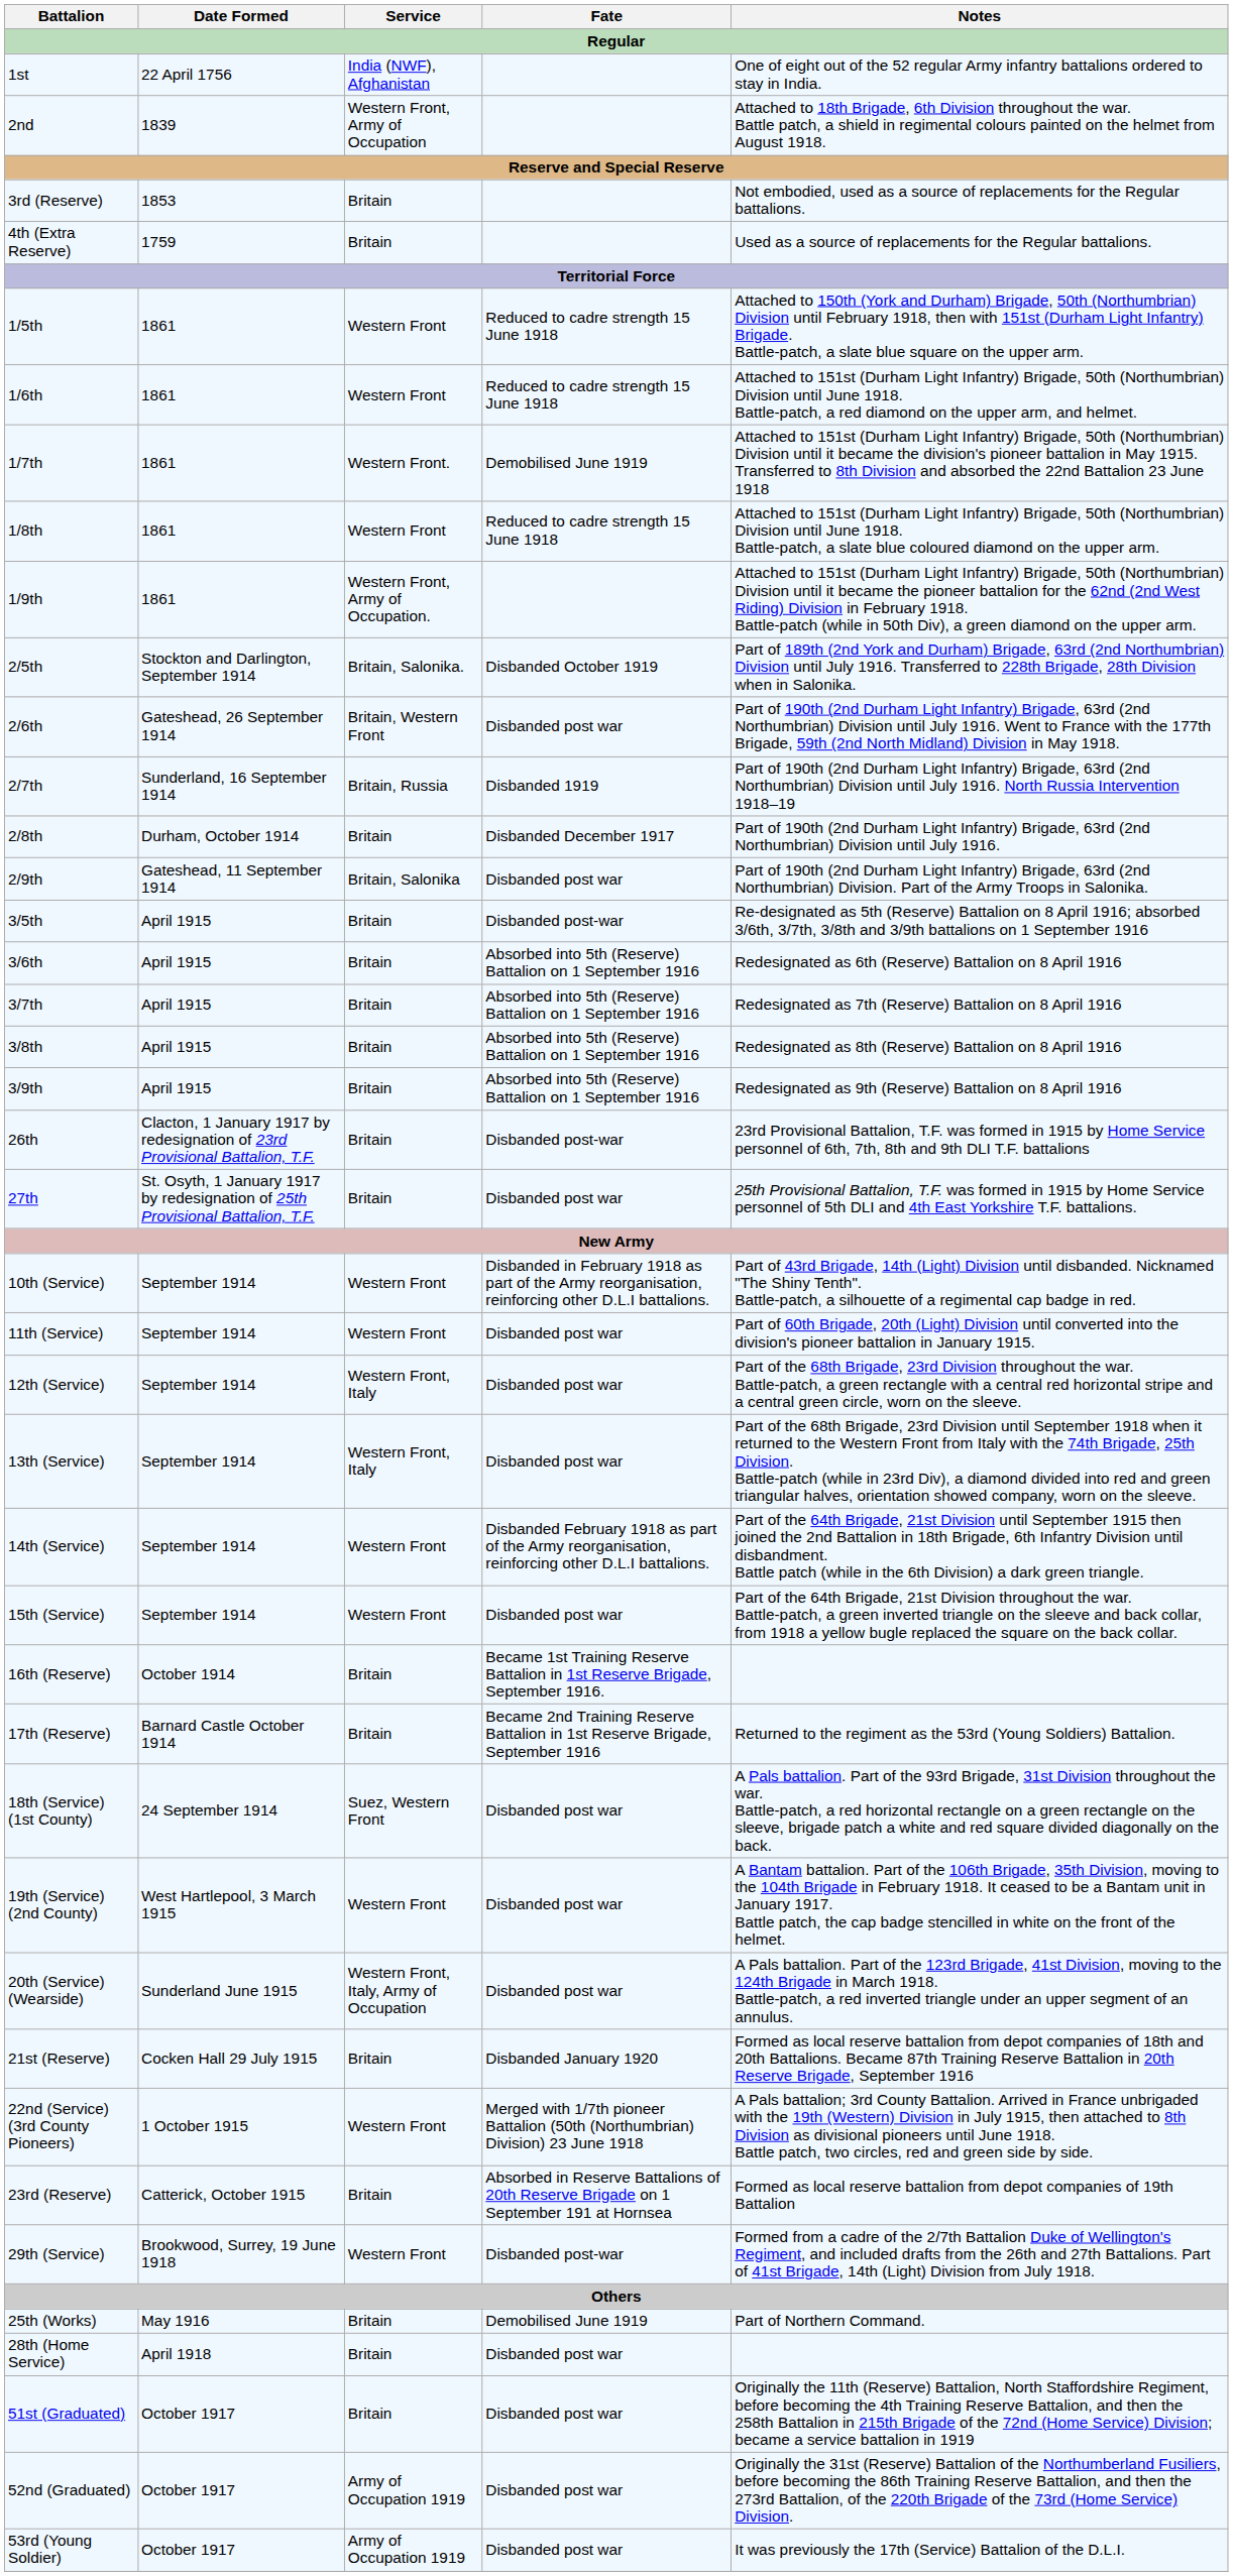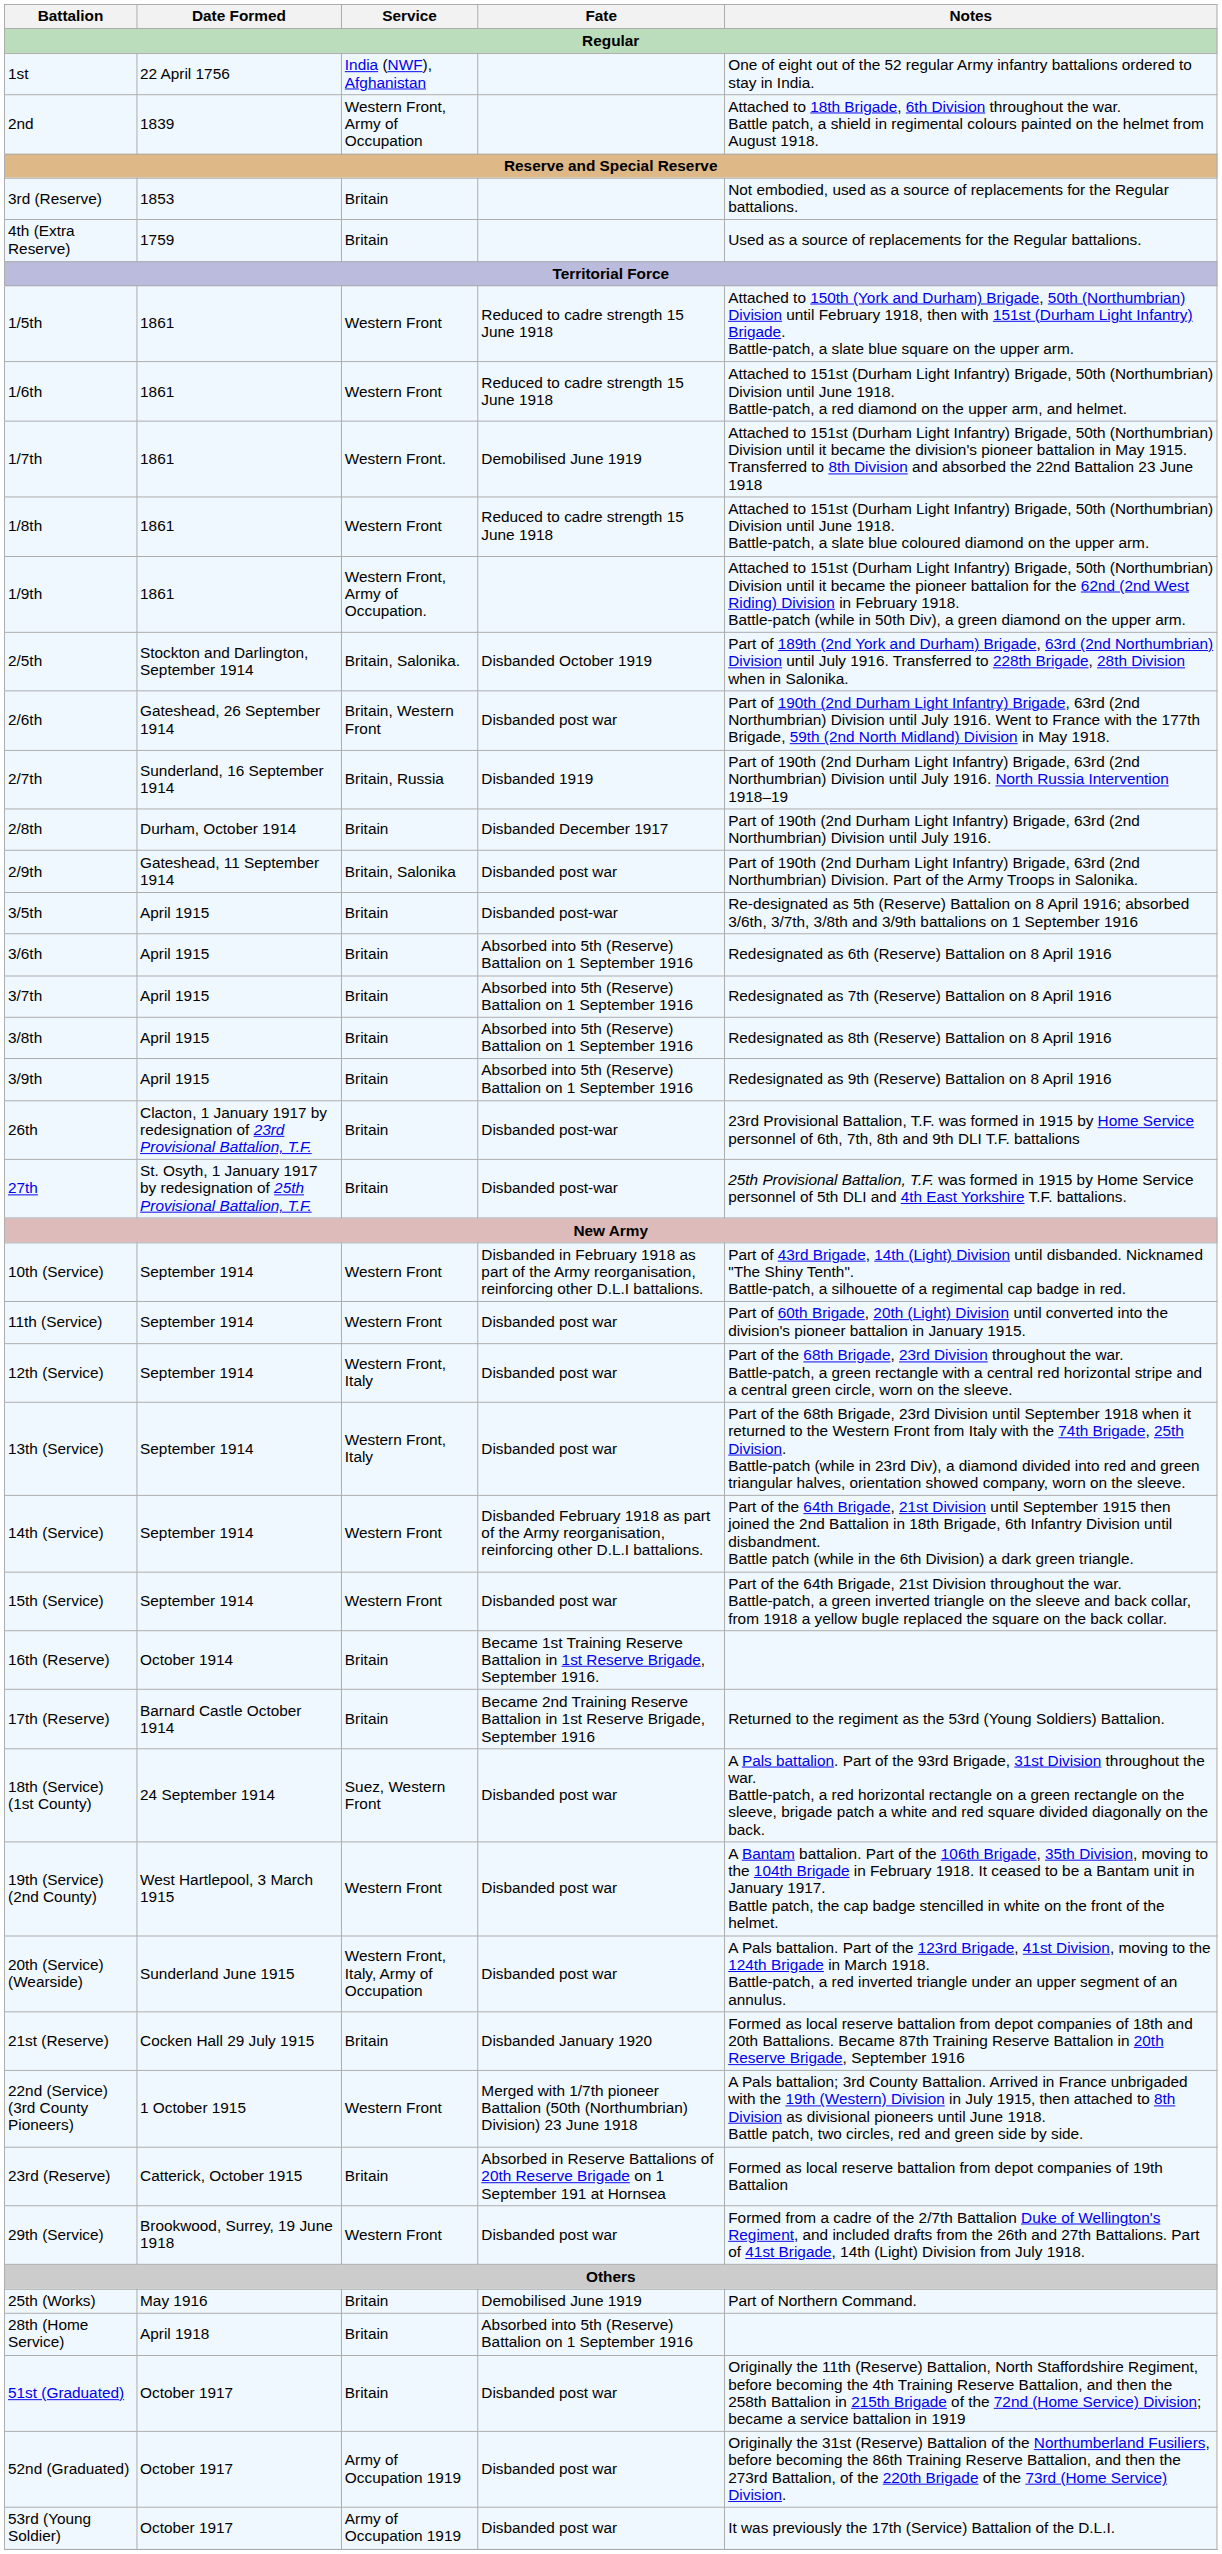 <table class="wikitable" style="width:100%;">
 <tr>
 <th>Battalion</th>
 <th>Date Formed</th>
 <th>Service</th>
 <th>Fate</th>
 <th>Notes</th>
 </tr>
 <tr>
 <th colspan="5" style="background:#bdb;">Regular</th>
 </tr>
 <tr style="background:#f0f8ff;">
 <td>1st</td>
 <td>22 April 1756</td>
 <td><a href='#'>India</a> (<a href='#'>NWF</a>), <a href='#'>Afghanistan</a></td>
 <td></td>
 <td>One of eight out of the 52 regular Army infantry battalions ordered to stay in India.</td>
 </tr>
 <tr style="background:#f0f8ff;">
 <td>2nd</td>
 <td>1839</td>
 <td>Western Front, Army of Occupation</td>
 <td></td>
 <td>Attached to <a href='#'>18th Brigade</a>, <a href='#'>6th Division</a> throughout the war. <br>Battle patch, a shield in regimental colours painted on the helmet from August 1918.</td>
 </tr>
 <tr>
 <th colspan="5" style="background:#deb887;">Reserve and Special Reserve</th>
 </tr>
 <tr style="background:#f0f8ff;">
 <td>3rd (Reserve)</td>
 <td>1853</td>
 <td>Britain</td>
 <td></td>
 <td>Not embodied, used as a source of replacements for the Regular battalions.</td>
 </tr>
 <tr style="background:#f0f8ff;">
 <td>4th (Extra Reserve)</td>
 <td>1759</td>
 <td>Britain</td>
 <td></td>
 <td>Used as a source of replacements for the Regular battalions.</td>
 </tr>
 <tr>
 <th colspan="5" style="background:#bbd;">Territorial Force</th>
 </tr>
 <tr style="background:#f0f8ff;">
 <td>1/5th</td>
 <td>1861</td>
 <td>Western Front</td>
 <td>Reduced to cadre strength 15 June 1918</td>
 <td>Attached to <a href='#'>150th (York and Durham) Brigade</a>, <a href='#'>50th (Northumbrian) Division</a> until February 1918, then with <a href='#'>151st (Durham Light Infantry) Brigade</a>.<br>Battle-patch, a slate blue square on the upper arm.</td>
 </tr>
 <tr style="background:#f0f8ff;">
 <td>1/6th</td>
 <td>1861</td>
 <td>Western Front</td>
 <td>Reduced to cadre strength 15 June 1918</td>
 <td>Attached to 151st (Durham Light Infantry) Brigade, 50th (Northumbrian) Division until June 1918.<br>Battle-patch, a red diamond on the upper arm, and helmet.</td>
 </tr>
 <tr style="background:#f0f8ff;">
 <td>1/7th</td>
 <td>1861</td>
 <td>Western Front.</td>
 <td>Demobilised June 1919</td>
 <td>Attached to 151st (Durham Light Infantry) Brigade, 50th (Northumbrian) Division until it became the division's pioneer battalion in May 1915. Transferred to <a href='#'>8th Division</a> and absorbed the 22nd Battalion 23 June 1918</td>
 </tr>
 <tr style="background:#f0f8ff;">
 <td>1/8th</td>
 <td>1861</td>
 <td>Western Front</td>
 <td>Reduced to cadre strength 15 June 1918</td>
 <td>Attached to 151st (Durham Light Infantry) Brigade, 50th (Northumbrian) Division until June 1918.<br>Battle-patch, a slate blue coloured diamond on the upper arm.</td>
 </tr>
 <tr style="background:#f0f8ff;">
 <td>1/9th</td>
 <td>1861</td>
 <td>Western Front, Army of Occupation.</td>
 <td></td>
 <td>Attached to 151st (Durham Light Infantry) Brigade, 50th (Northumbrian) Division until it became the pioneer battalion for the <a href='#'>62nd (2nd West Riding) Division</a> in February 1918.<br>Battle-patch (while in 50th Div), a green diamond on the upper arm.</td>
 </tr>
 <tr style="background:#f0f8ff;">
 <td>2/5th</td>
 <td>Stockton and Darlington, September 1914</td>
 <td>Britain, Salonika.</td>
 <td>Disbanded October 1919</td>
 <td>Part of <a href='#'>189th (2nd York and Durham) Brigade</a>, <a href='#'>63rd (2nd Northumbrian) Division</a> until July 1916. Transferred to <a href='#'>228th Brigade</a>, <a href='#'>28th Division</a> when in Salonika.</td>
 </tr>
 <tr style="background:#f0f8ff;">
 <td>2/6th</td>
 <td>Gateshead, 26 September 1914</td>
 <td>Britain, Western Front</td>
 <td>Disbanded post war</td>
 <td>Part of <a href='#'>190th (2nd Durham Light Infantry) Brigade</a>, 63rd (2nd Northumbrian) Division until July 1916. Went to France with the 177th Brigade, <a href='#'>59th (2nd North Midland) Division</a> in May 1918.</td>
 </tr>
 <tr style="background:#f0f8ff;">
 <td>2/7th</td>
 <td>Sunderland, 16 September 1914</td>
 <td>Britain, Russia</td>
 <td>Disbanded 1919</td>
 <td>Part of 190th (2nd Durham Light Infantry) Brigade, 63rd (2nd Northumbrian) Division until July 1916. <a href='#'>North Russia Intervention</a> 1918–19</td>
 </tr>
 <tr style="background:#f0f8ff;">
 <td>2/8th</td>
 <td>Durham, October 1914</td>
 <td>Britain</td>
 <td>Disbanded December 1917</td>
 <td>Part of 190th (2nd Durham Light Infantry) Brigade, 63rd (2nd Northumbrian) Division until July 1916.</td>
 </tr>
 <tr style="background:#f0f8ff;">
 <td>2/9th</td>
 <td>Gateshead, 11 September 1914</td>
 <td>Britain, Salonika</td>
 <td>Disbanded post war</td>
 <td>Part of 190th (2nd Durham Light Infantry) Brigade, 63rd (2nd Northumbrian) Division. Part of the Army Troops in Salonika.</td>
 </tr>
 <tr style="background:#f0f8ff;">
 <td>3/5th</td>
 <td>April 1915</td>
 <td>Britain</td>
 <td>Disbanded post-war</td>
 <td>Re-designated as 5th (Reserve) Battalion on 8 April 1916; absorbed 3/6th, 3/7th, 3/8th and 3/9th battalions on 1 September 1916</td>
 </tr>
 <tr style="background:#f0f8ff;">
 <td>3/6th</td>
 <td>April 1915</td>
 <td>Britain</td>
 <td>Absorbed into 5th (Reserve) Battalion on 1 September 1916</td>
 <td>Redesignated as 6th (Reserve) Battalion on 8 April 1916</td>
 </tr>
 <tr style="background:#f0f8ff;">
 <td>3/7th</td>
 <td>April 1915</td>
 <td>Britain</td>
 <td>Absorbed into 5th (Reserve) Battalion on 1 September 1916</td>
 <td>Redesignated as 7th (Reserve) Battalion on 8 April 1916</td>
 </tr>
 <tr style="background:#f0f8ff;">
 <td>3/8th</td>
 <td>April 1915</td>
 <td>Britain</td>
 <td>Absorbed into 5th (Reserve) Battalion on 1 September 1916</td>
 <td>Redesignated as 8th (Reserve) Battalion on 8 April 1916</td>
 </tr>
 <tr style="background:#f0f8ff;">
 <td>3/9th</td>
 <td>April 1915</td>
 <td>Britain</td>
 <td>Absorbed into 5th (Reserve) Battalion on 1 September 1916</td>
 <td>Redesignated as 9th (Reserve) Battalion on 8 April 1916</td>
 </tr>
 <tr style="background:#f0f8ff;">
 <td>26th</td>
 <td>Clacton, 1 January 1917 by redesignation of <em><a href='#'>23rd Provisional Battalion, T.F.</a></em></td>
 <td>Britain</td>
 <td>Disbanded post-war</td>
 <td>23rd Provisional Battalion, T.F. was formed in 1915 by <a href='#'>Home Service</a> personnel of 6th, 7th, 8th and 9th DLI T.F. battalions</td>
 </tr>
 <tr style="background:#f0f8ff;">
 <td><a href='#'>27th</a></td>
 <td>St. Osyth, 1 January 1917 by redesignation of <em><a href='#'>25th Provisional Battalion, T.F.</a></em></td>
 <td>Britain</td>
-<td>Disbanded  post war</td>
+<td>Disbanded post-war</td>
 <td><em>25th Provisional Battalion, T.F.</em> was formed in 1915 by Home Service personnel of 5th DLI and <a href='#'>4th East Yorkshire</a> T.F. battalions.</td>
 </tr>
 <tr>
 <th colspan="5" style="background:#dbb;">New Army</th>
 </tr>
 <tr style="background:#f0f8ff;">
 <td>10th (Service)</td>
 <td>September 1914</td>
 <td>Western Front</td>
 <td>Disbanded in February 1918 as part of the Army reorganisation, reinforcing other D.L.I battalions.</td>
 <td>Part of <a href='#'>43rd Brigade</a>, <a href='#'>14th (Light) Division</a> until disbanded. Nicknamed "The Shiny Tenth".<br> Battle-patch, a silhouette of a regimental cap badge in red.</td>
 </tr>
 <tr style="background:#f0f8ff;">
 <td>11th (Service)</td>
 <td>September 1914</td>
 <td>Western Front</td>
 <td>Disbanded post war</td>
 <td>Part of <a href='#'>60th Brigade</a>, <a href='#'>20th (Light) Division</a> until converted into the division's pioneer battalion in January 1915.</td>
 </tr>
 <tr style="background:#f0f8ff;">
 <td>12th (Service)</td>
 <td>September 1914</td>
 <td>Western Front, Italy</td>
 <td>Disbanded post war</td>
 <td>Part of the <a href='#'>68th Brigade</a>, <a href='#'>23rd Division</a> throughout the war.<br> Battle-patch, a green rectangle with a central red horizontal stripe and a central green circle, worn on the sleeve.</td>
 </tr>
 <tr style="background:#f0f8ff;">
 <td>13th (Service)</td>
 <td>September 1914</td>
 <td>Western Front, Italy</td>
 <td>Disbanded post war</td>
 <td>Part of the 68th Brigade, 23rd Division until September 1918 when it returned to the Western Front from Italy with the <a href='#'>74th Brigade</a>, <a href='#'>25th Division</a>.<br> Battle-patch (while in 23rd Div), a diamond divided into red and green triangular halves, orientation showed company, worn on the sleeve.</td>
 </tr>
 <tr style="background:#f0f8ff;">
 <td>14th (Service)</td>
 <td>September 1914</td>
 <td>Western Front</td>
 <td>Disbanded February 1918 as part of the Army reorganisation, reinforcing other D.L.I battalions.</td>
 <td>Part of the <a href='#'>64th Brigade</a>, <a href='#'>21st Division</a> until September 1915 then joined the 2nd Battalion in 18th Brigade, 6th Infantry Division until disbandment. <br>Battle patch (while in the 6th Division) a dark green triangle.</td>
 </tr>
 <tr style="background:#f0f8ff;">
 <td>15th (Service)</td>
 <td>September 1914</td>
 <td>Western Front</td>
 <td>Disbanded post war</td>
 <td>Part of the 64th Brigade, 21st Division throughout the war.<br> Battle-patch, a green inverted triangle on the sleeve and back collar, from 1918 a yellow bugle replaced the square on the back collar.</td>
 </tr>
 <tr style="background:#f0f8ff;">
 <td>16th (Reserve)</td>
 <td>October 1914</td>
 <td>Britain</td>
 <td>Became 1st Training Reserve Battalion in <a href='#'>1st Reserve Brigade</a>, September 1916.</td>
 <td></td>
 </tr>
 <tr style="background:#f0f8ff;">
 <td>17th (Reserve)</td>
 <td>Barnard Castle October 1914</td>
 <td>Britain</td>
 <td>Became 2nd Training Reserve Battalion in 1st Reserve Brigade, September 1916</td>
 <td>Returned to the regiment as the 53rd (Young Soldiers) Battalion.</td>
 </tr>
 <tr style="background:#f0f8ff;">
 <td>18th (Service) (1st County)</td>
 <td>24 September 1914</td>
 <td>Suez, Western Front</td>
 <td>Disbanded post war</td>
 <td>A <a href='#'>Pals battalion</a>. Part of the 93rd Brigade, <a href='#'>31st Division</a> throughout the war.<br> Battle-patch, a red horizontal rectangle on a green rectangle on the sleeve, brigade patch a white and red square divided diagonally on the back.</td>
 </tr>
 <tr style="background:#f0f8ff;">
 <td>19th (Service) (2nd County)</td>
 <td>West Hartlepool, 3 March 1915</td>
 <td>Western Front</td>
 <td>Disbanded post war</td>
 <td>A <a href='#'>Bantam</a> battalion. Part of the <a href='#'>106th Brigade</a>, <a href='#'>35th Division</a>, moving to the <a href='#'>104th Brigade</a> in February 1918. It ceased to be a Bantam unit in January 1917.<br> Battle patch, the cap badge stencilled in white on the front of the helmet.</td>
 </tr>
 <tr style="background:#f0f8ff;">
 <td>20th (Service) (Wearside)</td>
 <td>Sunderland June 1915</td>
 <td>Western Front, Italy, Army of Occupation</td>
 <td>Disbanded post war</td>
 <td>A Pals battalion. Part of the <a href='#'>123rd Brigade</a>, <a href='#'>41st Division</a>, moving to the <a href='#'>124th Brigade</a> in March 1918.<br>Battle-patch, a red inverted triangle under an upper segment of an annulus.</td>
 </tr>
 <tr style="background:#f0f8ff;">
 <td>21st (Reserve)</td>
 <td>Cocken Hall 29 July 1915</td>
 <td>Britain</td>
 <td>Disbanded January 1920</td>
 <td>Formed as local reserve battalion from depot companies of 18th and 20th Battalions. Became 87th Training Reserve Battalion in <a href='#'>20th Reserve Brigade</a>, September 1916</td>
 </tr>
 <tr style="background:#f0f8ff;">
 <td>22nd (Service) (3rd County Pioneers)</td>
 <td>1 October 1915</td>
 <td>Western Front</td>
 <td>Merged with 1/7th pioneer Battalion (50th (Northumbrian) Division) 23 June 1918</td>
 <td>A Pals battalion; 3rd County Battalion. Arrived in France unbrigaded with the <a href='#'>19th (Western) Division</a> in July 1915, then attached to <a href='#'>8th Division</a> as divisional pioneers until June 1918.<br> Battle patch, two circles, red and green side by side.</td>
 </tr>
 <tr style="background:#f0f8ff;">
 <td>23rd (Reserve)</td>
 <td>Catterick, October 1915</td>
 <td>Britain</td>
 <td>Absorbed in Reserve Battalions of <a href='#'>20th Reserve Brigade</a> on 1 September 191 at Hornsea</td>
 <td>Formed as local reserve battalion from depot companies of 19th Battalion</td>
 </tr>
 <tr style="background:#f0f8ff;">
 <td>29th (Service)</td>
 <td>Brookwood, Surrey, 19 June 1918</td>
 <td>Western Front</td>
-<td>Disbanded post-war</td>
+<td>Disbanded  post war</td>
 <td>Formed from a cadre of the 2/7th Battalion <a href='#'>Duke of Wellington's Regiment</a>, and included drafts from the 26th and 27th Battalions. Part of <a href='#'>41st Brigade</a>, 14th (Light) Division from July 1918.</td>
 </tr>
 <tr>
 <th colspan="5" style="background:#ccc;">Others</th>
 </tr>
 <tr style="background:#f0f8ff;">
 <td>25th (Works)</td>
 <td>May 1916</td>
 <td>Britain</td>
 <td>Demobilised June 1919</td>
 <td>Part of Northern Command.</td>
 </tr>
 <tr style="background:#f0f8ff;">
 <td>28th (Home Service)</td>
 <td>April 1918</td>
 <td>Britain</td>
-<td>Disbanded post war</td>
+<td>Absorbed into 5th (Reserve) Battalion on 1 September 1916</td>
 <td></td>
 </tr>
 <tr style="background:#f0f8ff;">
 <td><a href='#'>51st (Graduated)</a></td>
 <td>October 1917</td>
 <td>Britain</td>
 <td>Disbanded post war</td>
 <td>Originally the 11th (Reserve) Battalion, North Staffordshire Regiment, before becoming the 4th Training Reserve Battalion, and then the 258th Battalion in <a href='#'>215th Brigade</a> of the <a href='#'>72nd (Home Service) Division</a>; became a service battalion in 1919</td>
 </tr>
 <tr style="background:#f0f8ff;">
 <td>52nd (Graduated)</td>
 <td>October 1917</td>
 <td>Army of Occupation 1919</td>
 <td>Disbanded post war</td>
 <td>Originally the 31st (Reserve) Battalion of the <a href='#'>Northumberland Fusiliers</a>, before becoming the 86th Training Reserve Battalion, and then the 273rd Battalion, of the <a href='#'>220th Brigade</a> of the <a href='#'>73rd (Home Service) Division</a>.</td>
 </tr>
 <tr style="background:#f0f8ff;">
 <td>53rd (Young Soldier)</td>
 <td>October 1917</td>
 <td>Army of Occupation 1919</td>
 <td>Disbanded post war</td>
 <td>It was previously the 17th (Service) Battalion of the D.L.I.</td>
 </tr>
 <tr>
 </tr>
 </table>
